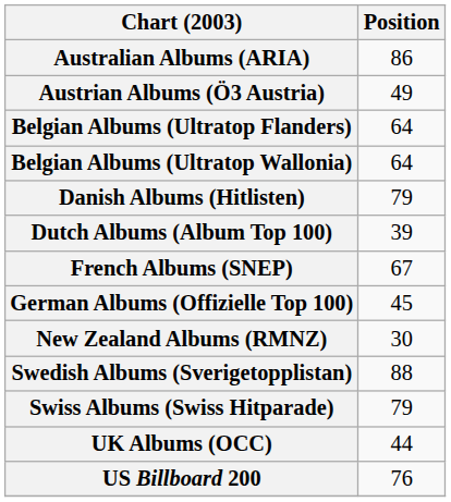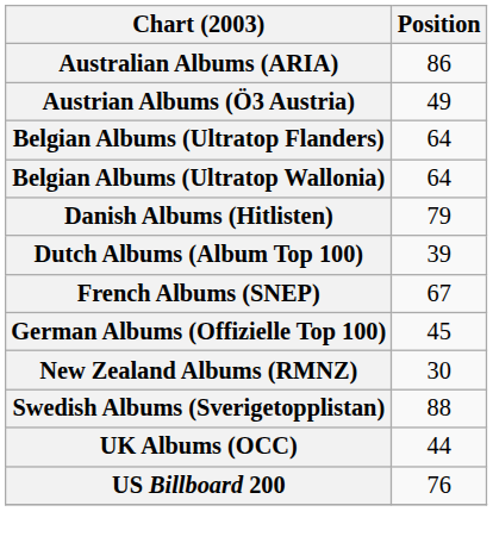 <table class="wikitable sortable plainrowheaders" style="text-align:center">
 <tr>
 <th>Chart (2003)</th>
 <th>Position</th>
 </tr>
 <tr>
 <th scope="row">Australian Albums (ARIA)</th>
 <td>86</td>
 </tr>
 <tr>
 <th scope="row">Austrian Albums (Ö3 Austria)</th>
 <td>49</td>
 </tr>
 <tr>
 <th scope="row">Belgian Albums (Ultratop Flanders)</th>
 <td>64</td>
 </tr>
 <tr>
 <th scope="row">Belgian Albums (Ultratop Wallonia)</th>
 <td>64</td>
 </tr>
 <tr>
 <th scope="row">Danish Albums (Hitlisten)</th>
 <td>79</td>
 </tr>
 <tr>
 <th scope="row">Dutch Albums (Album Top 100)</th>
 <td>39</td>
 </tr>
 <tr>
 <th scope="row">French Albums (SNEP)</th>
 <td>67</td>
 </tr>
 <tr>
 <th scope="row">German Albums (Offizielle Top 100)</th>
 <td>45</td>
 </tr>
 <tr>
 <th scope="row">New Zealand Albums (RMNZ)</th>
 <td>30</td>
 </tr>
 <tr>
 <th scope="row">Swedish Albums (Sverigetopplistan)</th>
 <td>88</td>
 </tr>
 <tr>
-<th scope="row">Swiss Albums (Swiss Hitparade)</th>
-<td>79</td>
-</tr>
-<tr>
 <th scope="row">UK Albums (OCC)</th>
 <td>44</td>
 </tr>
 <tr>
 <th scope="row">US <em>Billboard</em> 200</th>
 <td>76</td>
 </tr>
 <tr>
 </tr>
 </table>
